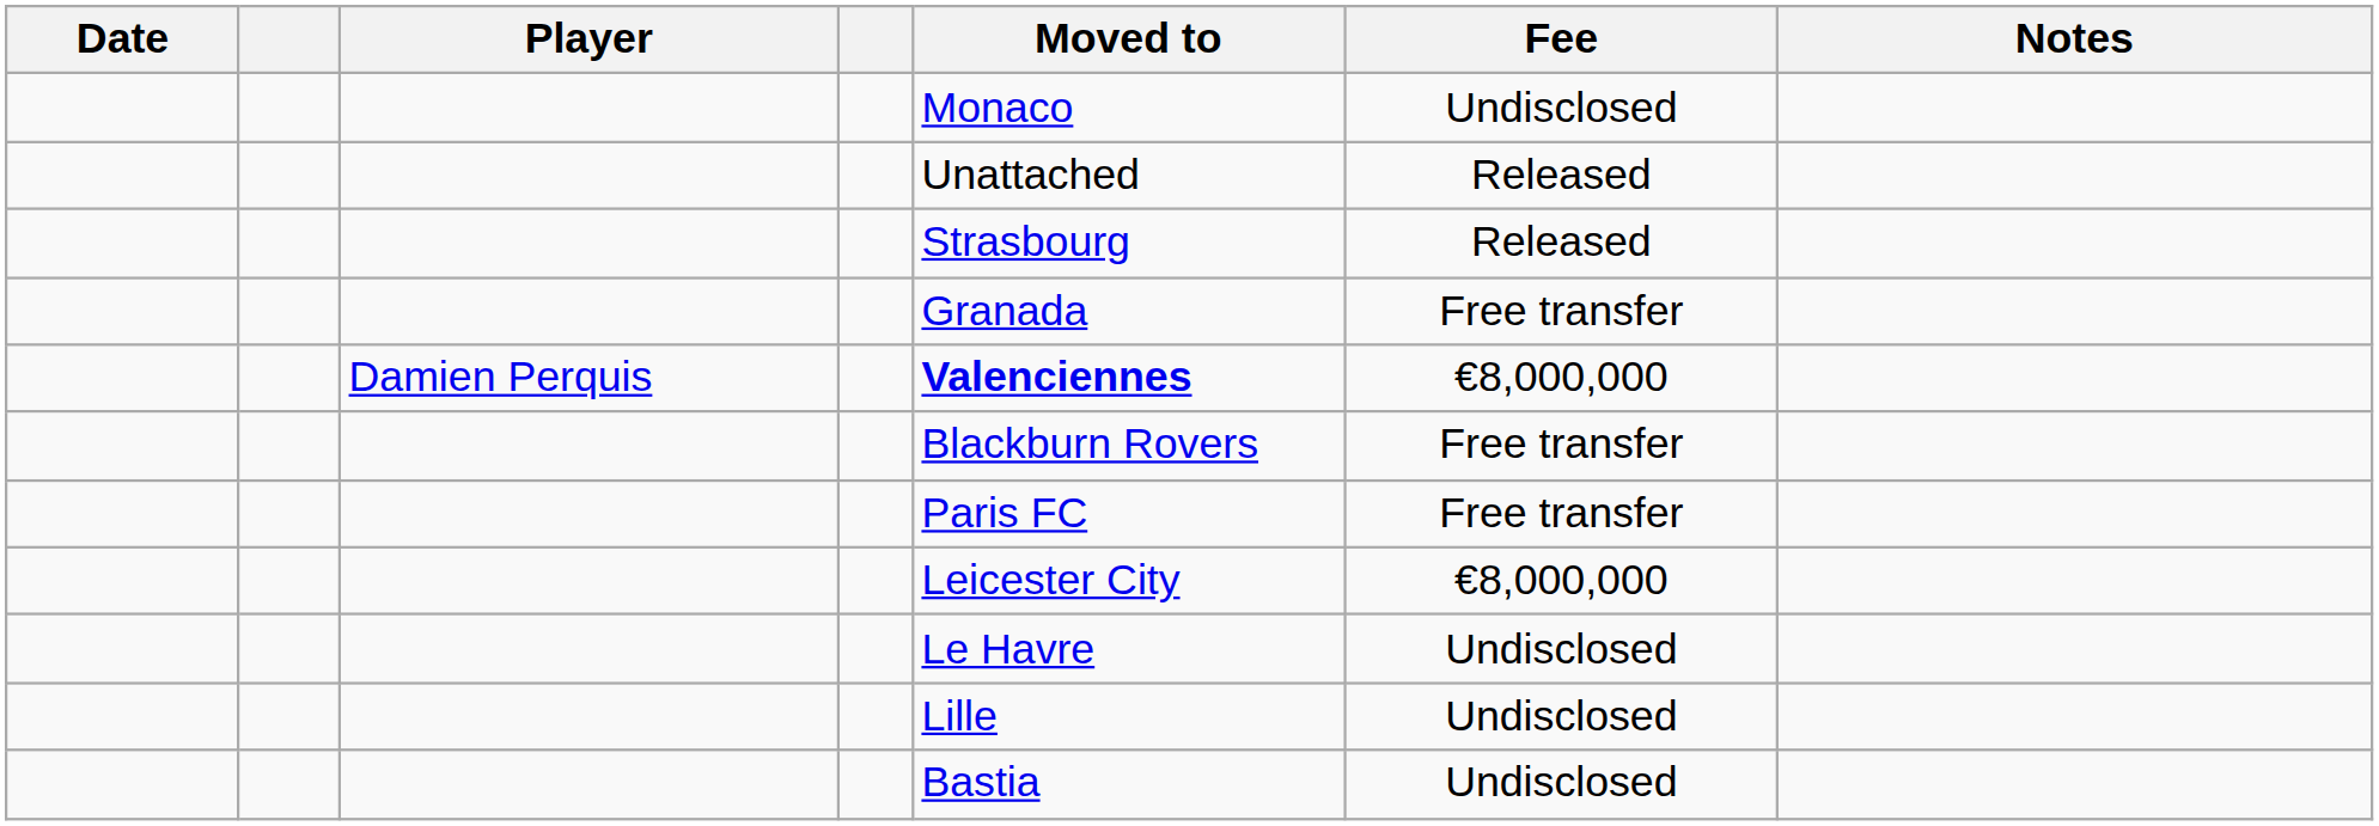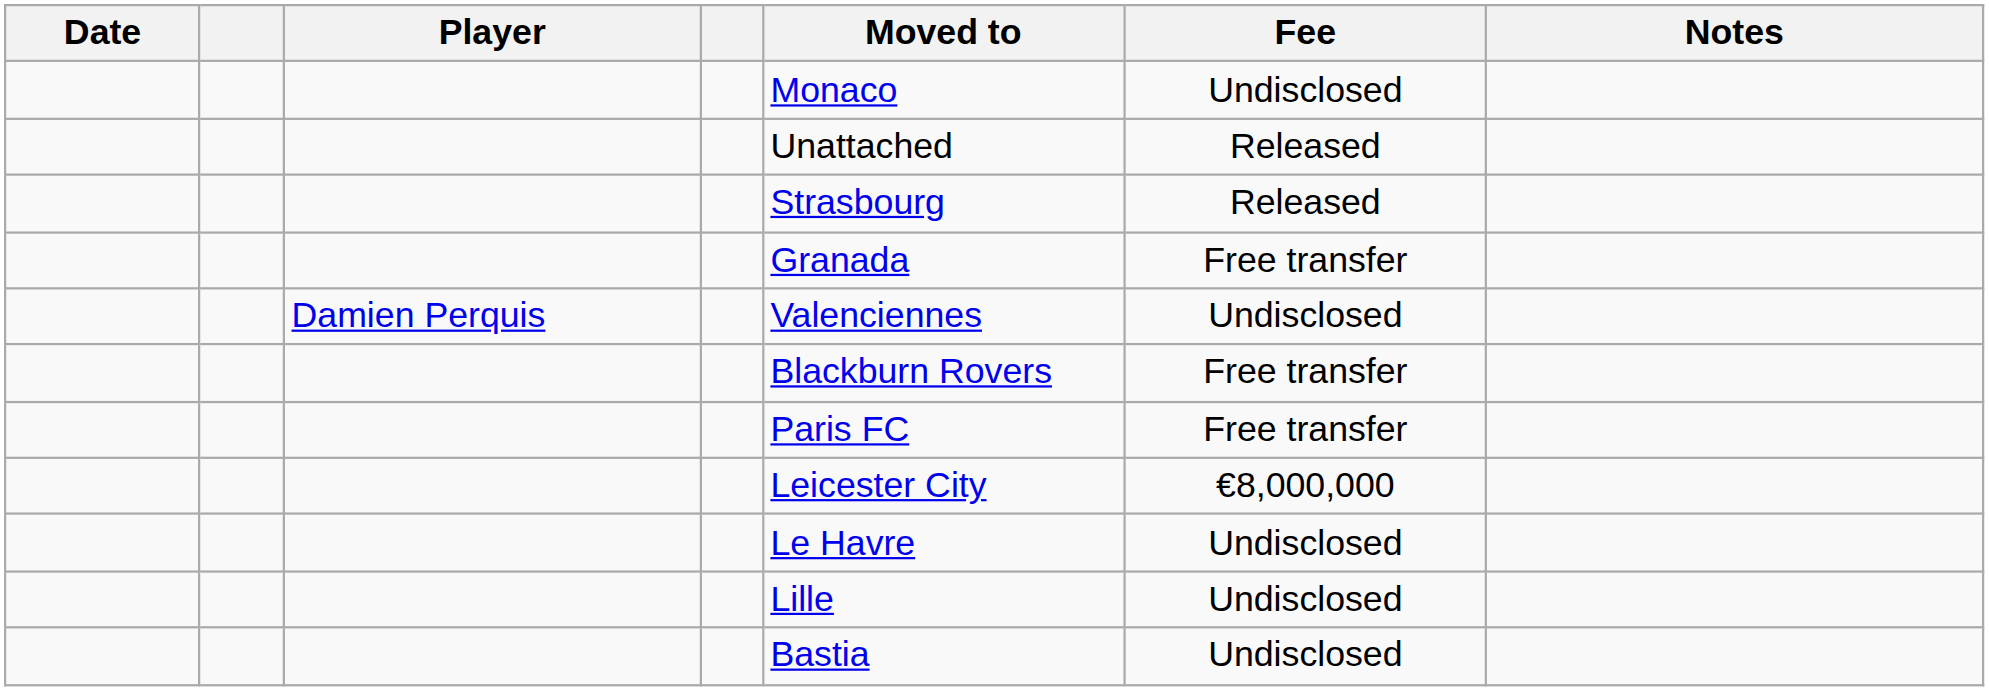 <table class="wikitable sortable">
 <tr>
 <th style="width:80px;">Date</th>
 <th style="width:30px;"></th>
 <th style="width:180px;">Player</th>
 <th style="width:20px;"></th>
 <th style="width:155px;">Moved to</th>
 <th style="width:155px;" class="unsortable">Fee</th>
 <th style="width:215px;" class="unsortable">Notes</th>
 </tr>
 <tr>
 <td></td>
 <td align=center></td>
 <td> </td>
 <td></td>
 <td> <a href='#'>Monaco</a></td>
 <td align=center>Undisclosed</td>
 <td align=center></td>
 </tr>
 <tr>
 <td></td>
 <td align=center></td>
 <td> </td>
 <td></td>
 <td>Unattached</td>
 <td align=center>Released</td>
 <td align=center></td>
 </tr>
 <tr>
 <td></td>
 <td align=center></td>
 <td> </td>
 <td></td>
 <td> <a href='#'>Strasbourg</a></td>
 <td align=center>Released</td>
 <td align=center></td>
 </tr>
 <tr>
 <td></td>
 <td align=center></td>
 <td> </td>
 <td></td>
 <td> <a href='#'>Granada</a></td>
 <td align=center>Free transfer</td>
 <td align=center></td>
 </tr>
 <tr>
 <td></td>
 <td align=center></td>
 <td> <a href='#'>Damien Perquis</a></td>
 <td></td>
-<td><strong> <a href='#'>Valenciennes</a></strong></td>
-<td align=center>€8,000,000</td>
+<td> <a href='#'>Valenciennes</a></td>
+<td align=center>Undisclosed</td>
 <td align=center></td>
 </tr>
 <tr>
 <td></td>
 <td align=center></td>
 <td> </td>
 <td></td>
 <td> <a href='#'>Blackburn Rovers</a></td>
 <td align=center>Free transfer</td>
 <td align=center></td>
 </tr>
 <tr>
 <td></td>
 <td align=center></td>
 <td> </td>
 <td></td>
 <td> <a href='#'>Paris FC</a></td>
 <td align=center>Free transfer</td>
 <td align=center></td>
 </tr>
 <tr>
 <td></td>
 <td align=center></td>
 <td> </td>
 <td></td>
 <td> <a href='#'>Leicester City</a></td>
 <td align=center>€8,000,000</td>
 <td align=center></td>
 </tr>
 <tr>
 <td></td>
 <td align=center></td>
 <td> </td>
 <td></td>
 <td> <a href='#'>Le Havre</a></td>
 <td align=center>Undisclosed</td>
 <td align=center></td>
 </tr>
 <tr>
 <td></td>
 <td align=center></td>
 <td> </td>
 <td></td>
 <td> <a href='#'>Lille</a></td>
 <td align=center>Undisclosed</td>
 <td align=center></td>
 </tr>
 <tr>
 <td></td>
 <td align=center></td>
 <td> </td>
 <td></td>
 <td> <a href='#'>Bastia</a></td>
 <td align=center>Undisclosed</td>
 <td align=center></td>
 </tr>
 </table>
